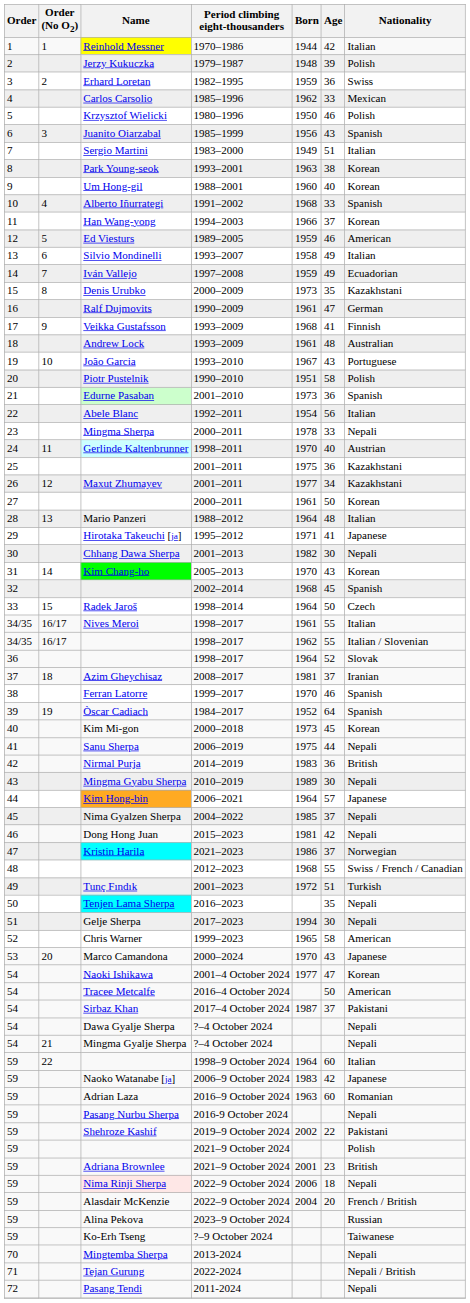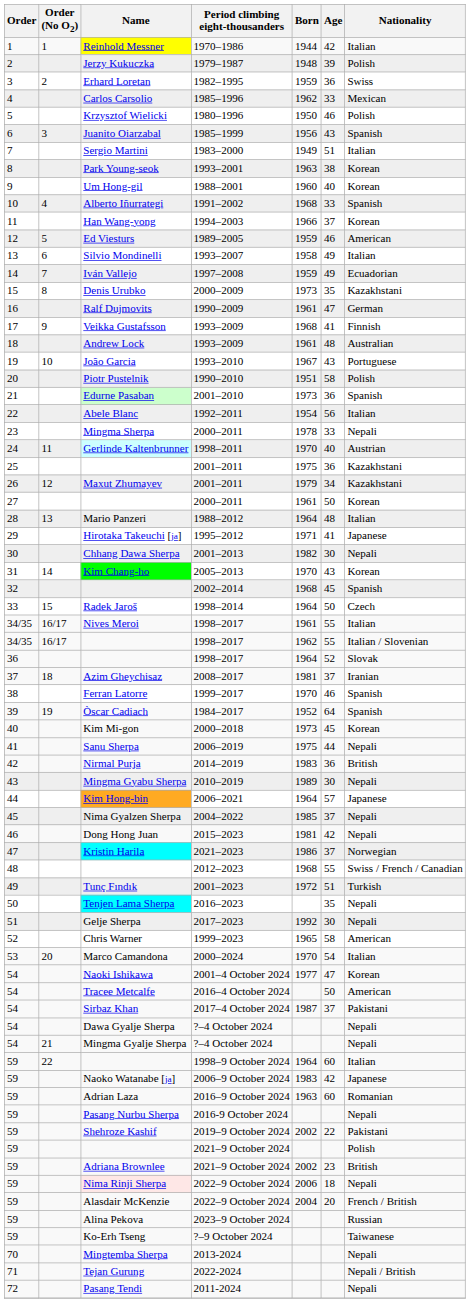 <table class="wikitable sortable">
 <tr>
 <th>Order</th>
 <th>Order<br>(No O<sub>2</sub>)</th>
 <th>Name</th>
 <th>Period climbing<br>eight-thousanders</th>
 <th>Born</th>
 <th>Age</th>
 <th>Nationality</th>
 </tr>
 <tr>
 <td>1</td>
 <td>1</td>
 <td style="background:#ff0;text-align:left"><a href='#'>Reinhold Messner</a></td>
 <td>1970–1986</td>
 <td>1944</td>
 <td>42</td>
 <td> Italian</td>
 </tr>
 <tr style="background:#efefef;">
 <td>2</td>
 <td></td>
 <td><a href='#'>Jerzy Kukuczka</a></td>
 <td>1979–1987</td>
 <td>1948</td>
 <td>39</td>
 <td> Polish</td>
 </tr>
 <tr style="background:#fff;">
 <td>3</td>
 <td>2</td>
 <td><a href='#'>Erhard Loretan</a></td>
 <td>1982–1995</td>
 <td>1959</td>
 <td>36</td>
 <td> Swiss</td>
 </tr>
 <tr style="background:#efefef;">
 <td>4</td>
 <td></td>
 <td><a href='#'>Carlos Carsolio</a></td>
 <td>1985–1996</td>
 <td>1962</td>
 <td>33</td>
 <td> Mexican</td>
 </tr>
 <tr style="background:#fff;">
 <td>5</td>
 <td></td>
 <td><a href='#'>Krzysztof Wielicki</a></td>
 <td>1980–1996</td>
 <td>1950</td>
 <td>46</td>
 <td> Polish</td>
 </tr>
 <tr style="background:#efefef;">
 <td>6</td>
 <td>3</td>
 <td><a href='#'>Juanito Oiarzabal</a></td>
 <td>1985–1999</td>
 <td>1956</td>
 <td>43</td>
 <td> Spanish</td>
 </tr>
 <tr style="background:#fff;">
 <td>7</td>
 <td></td>
 <td><a href='#'>Sergio Martini</a></td>
 <td>1983–2000</td>
 <td>1949</td>
 <td>51</td>
 <td> Italian</td>
 </tr>
 <tr style="background:#efefef;">
 <td>8</td>
 <td></td>
 <td><a href='#'>Park Young-seok</a></td>
 <td>1993–2001</td>
 <td>1963</td>
 <td>38</td>
 <td> Korean</td>
 </tr>
 <tr style="background:#fff;">
 <td>9</td>
 <td></td>
 <td><a href='#'>Um Hong-gil</a></td>
 <td>1988–2001</td>
 <td>1960</td>
 <td>40</td>
 <td> Korean</td>
 </tr>
 <tr style="background:#efefef;">
 <td>10</td>
 <td>4</td>
 <td><a href='#'>Alberto Iñurrategi</a></td>
 <td>1991–2002</td>
 <td>1968</td>
 <td>33</td>
 <td> Spanish</td>
 </tr>
 <tr style="background:#fff;">
 <td>11</td>
 <td></td>
 <td><a href='#'>Han Wang-yong</a></td>
 <td>1994–2003</td>
 <td>1966</td>
 <td>37</td>
 <td> Korean</td>
 </tr>
 <tr style="background:#efefef;">
 <td>12</td>
 <td>5</td>
 <td><a href='#'>Ed Viesturs</a></td>
 <td>1989–2005</td>
 <td>1959</td>
 <td>46</td>
 <td> American</td>
 </tr>
 <tr style="background:#fff;">
 <td>13</td>
 <td>6</td>
 <td><a href='#'>Silvio Mondinelli</a></td>
 <td>1993–2007</td>
 <td>1958</td>
 <td>49</td>
 <td> Italian</td>
 </tr>
 <tr style="background:#efefef;">
 <td>14</td>
 <td>7</td>
 <td><a href='#'>Iván Vallejo</a></td>
 <td>1997–2008</td>
 <td>1959</td>
 <td>49</td>
 <td> Ecuadorian</td>
 </tr>
 <tr style="background:#fff;">
 <td>15</td>
 <td>8</td>
 <td><a href='#'>Denis Urubko</a></td>
 <td>2000–2009</td>
 <td>1973</td>
 <td>35</td>
 <td> Kazakhstani</td>
 </tr>
 <tr style="background:#efefef;">
 <td>16</td>
 <td></td>
 <td><a href='#'>Ralf Dujmovits</a></td>
 <td>1990–2009</td>
 <td>1961</td>
 <td>47</td>
 <td> German</td>
 </tr>
 <tr style="background:#fff;">
 <td>17</td>
 <td>9</td>
 <td><a href='#'>Veikka Gustafsson</a></td>
 <td>1993–2009</td>
 <td>1968</td>
 <td>41</td>
 <td> Finnish</td>
 </tr>
 <tr style="background:#efefef;">
 <td>18</td>
 <td></td>
 <td><a href='#'>Andrew Lock</a></td>
 <td>1993–2009</td>
 <td>1961</td>
 <td>48</td>
 <td> Australian</td>
 </tr>
 <tr style="background:#fff;">
 <td>19</td>
 <td>10</td>
 <td><a href='#'>João Garcia</a></td>
 <td>1993–2010</td>
 <td>1967</td>
 <td>43</td>
 <td> Portuguese</td>
 </tr>
 <tr style="background:#efefef;">
 <td>20</td>
 <td></td>
 <td><a href='#'>Piotr Pustelnik</a></td>
 <td>1990–2010</td>
 <td>1951</td>
 <td>58</td>
 <td> Polish</td>
 </tr>
 <tr style="background:#fff;">
 <td>21</td>
 <td></td>
 <td style="background:#cfc;text-align:left"><a href='#'>Edurne Pasaban</a></td>
 <td>2001–2010</td>
 <td>1973</td>
 <td>36</td>
 <td> Spanish</td>
 </tr>
 <tr style="background:#efefef;">
 <td>22</td>
 <td></td>
 <td><a href='#'>Abele Blanc</a></td>
 <td>1992–2011</td>
 <td>1954</td>
 <td>56</td>
 <td> Italian</td>
 </tr>
 <tr style="background:#fff;">
 <td>23</td>
 <td></td>
 <td><a href='#'>Mingma Sherpa</a></td>
 <td>2000–2011</td>
 <td>1978</td>
 <td>33</td>
 <td> Nepali</td>
 </tr>
 <tr style="background:#efefef;">
 <td>24</td>
 <td>11</td>
 <td style="background:#cff;text-align:left"><a href='#'>Gerlinde Kaltenbrunner</a></td>
 <td>1998–2011</td>
 <td>1970</td>
 <td>40</td>
 <td> Austrian</td>
 </tr>
 <tr style="background:#fff;">
 <td>25</td>
 <td></td>
 <td></td>
 <td>2001–2011</td>
 <td>1975</td>
 <td>36</td>
 <td> Kazakhstani</td>
 </tr>
 <tr style="background:#efefef;">
 <td>26</td>
 <td>12</td>
 <td><a href='#'>Maxut Zhumayev</a></td>
 <td>2001–2011</td>
-<td>1977</td>
+<td>1979</td>
 <td>34</td>
 <td> Kazakhstani</td>
 </tr>
 <tr style="background:#fff;">
 <td>27</td>
 <td></td>
 <td></td>
 <td>2000–2011</td>
 <td>1961</td>
 <td>50</td>
 <td> Korean</td>
 </tr>
 <tr style="background:#efefef;">
 <td>28</td>
 <td>13</td>
 <td>Mario Panzeri</td>
 <td>1988–2012</td>
 <td>1964</td>
 <td>48</td>
 <td> Italian</td>
 </tr>
 <tr style="background:#fff;">
 <td>29</td>
 <td></td>
 <td><a href='#'>Hirotaka Takeuchi</a> [<small><a href='#'>ja</a></small>]</td>
 <td>1995–2012</td>
 <td>1971</td>
 <td>41</td>
 <td> Japanese</td>
 </tr>
 <tr style="background:#efefef;">
 <td>30</td>
 <td></td>
 <td><a href='#'>Chhang Dawa Sherpa</a></td>
 <td>2001–2013</td>
 <td>1982</td>
 <td>30</td>
 <td> Nepali</td>
 </tr>
 <tr style="background:#fff;">
 <td>31</td>
 <td>14</td>
 <td style="background:#0f0;text-align:left"><a href='#'>Kim Chang-ho</a></td>
 <td>2005–2013</td>
 <td>1970</td>
 <td>43</td>
 <td> Korean</td>
 </tr>
 <tr style="background:#efefef;">
 <td>32</td>
 <td></td>
 <td></td>
 <td>2002–2014</td>
 <td>1968</td>
 <td>45</td>
 <td> Spanish</td>
 </tr>
 <tr style="background:#fff;">
 <td>33</td>
 <td>15</td>
 <td><a href='#'>Radek Jaroš</a></td>
 <td>1998–2014</td>
 <td>1964</td>
 <td>50</td>
 <td> Czech</td>
 </tr>
 <tr>
 <td>34/35</td>
 <td>16/17</td>
 <td><a href='#'>Nives Meroi</a></td>
 <td>1998–2017</td>
 <td>1961</td>
 <td>55</td>
 <td> Italian</td>
 </tr>
 <tr>
 <td>34/35</td>
 <td>16/17</td>
 <td></td>
 <td>1998–2017</td>
 <td>1962</td>
 <td>55</td>
 <td> Italian /  Slovenian</td>
 </tr>
 <tr>
 <td>36</td>
 <td></td>
 <td></td>
 <td>1998–2017</td>
 <td>1964</td>
 <td>52</td>
 <td> Slovak</td>
 </tr>
 <tr>
 <td>37</td>
 <td>18</td>
 <td><a href='#'>Azim Gheychisaz</a></td>
 <td>2008–2017</td>
 <td>1981</td>
 <td>37</td>
 <td> Iranian</td>
 </tr>
 <tr style="background:#fff;">
 <td>38</td>
 <td></td>
 <td><a href='#'>Ferran Latorre</a></td>
 <td>1999–2017</td>
 <td>1970</td>
 <td>46</td>
 <td> Spanish</td>
 </tr>
 <tr>
 <td>39</td>
 <td>19</td>
 <td><a href='#'>Òscar Cadiach</a></td>
 <td>1984–2017</td>
 <td>1952</td>
 <td>64</td>
 <td> Spanish</td>
 </tr>
 <tr>
 <td>40</td>
 <td></td>
 <td>Kim Mi-gon</td>
 <td>2000–2018</td>
 <td>1973</td>
 <td>45</td>
 <td> Korean</td>
 </tr>
 <tr>
 <td>41</td>
 <td></td>
 <td><a href='#'>Sanu Sherpa</a></td>
 <td>2006–2019</td>
 <td>1975</td>
 <td>44</td>
 <td> Nepali</td>
 </tr>
 <tr>
 <td>42</td>
 <td></td>
 <td><a href='#'>Nirmal Purja</a></td>
 <td>2014–2019</td>
 <td>1983</td>
 <td>36</td>
 <td>British</td>
 </tr>
 <tr style="background:#efefef;">
 <td>43</td>
 <td></td>
 <td><a href='#'>Mingma Gyabu Sherpa</a></td>
 <td>2010–2019</td>
 <td>1989</td>
 <td>30</td>
 <td> Nepali</td>
 </tr>
 <tr style="background:#fff;">
 <td>44</td>
 <td></td>
 <td style="background:#fa2;text-align:left"><a href='#'>Kim Hong-bin</a></td>
 <td>2006–2021</td>
 <td>1964</td>
 <td>57</td>
 <td> Japanese</td>
 </tr>
 <tr style="background:#efefef;">
 <td>45</td>
 <td></td>
 <td>Nima Gyalzen Sherpa</td>
 <td>2004–2022</td>
 <td>1985</td>
 <td>37</td>
 <td> Nepali</td>
 </tr>
 <tr>
 <td>46</td>
 <td></td>
 <td>Dong Hong Juan</td>
 <td>2015–2023</td>
 <td>1981</td>
 <td>42</td>
 <td> Nepali</td>
 </tr>
 <tr style="background:#efefef;">
 <td>47</td>
 <td></td>
 <td style="background:#0ff;text-align:left"><a href='#'>Kristin Harila</a></td>
 <td>2021–2023</td>
 <td>1986</td>
 <td>37</td>
 <td> Norwegian</td>
 </tr>
 <tr style="background:#fff;">
 <td>48</td>
 <td></td>
 <td></td>
 <td>2012–2023</td>
 <td>1968</td>
 <td>55</td>
 <td> Swiss /  French /  Canadian</td>
 </tr>
 <tr style="background:#efefef;">
 <td>49</td>
 <td></td>
 <td><a href='#'>Tunç Fındık</a></td>
 <td>2001–2023</td>
 <td>1972</td>
 <td>51</td>
 <td> Turkish</td>
 </tr>
 <tr style="background:#fff;">
 <td>50</td>
 <td></td>
 <td style="background:#0ff;text-align:left"><a href='#'>Tenjen Lama Sherpa</a></td>
 <td>2016–2023</td>
 <td></td>
 <td>35</td>
 <td> Nepali</td>
 </tr>
 <tr style="background:#efefef;">
 <td>51</td>
 <td></td>
 <td>Gelje Sherpa</td>
 <td>2017–2023</td>
-<td>1994</td>
+<td>1992</td>
 <td>30</td>
 <td> Nepali</td>
 </tr>
 <tr style="background:#fff;">
 <td>52</td>
 <td></td>
 <td>Chris Warner</td>
 <td>1999–2023</td>
 <td>1965</td>
 <td>58</td>
 <td> American</td>
 </tr>
 <tr>
 <td>53</td>
 <td>20</td>
 <td>Marco Camandona</td>
 <td>2000–2024</td>
 <td>1970</td>
-<td>43</td>
-<td> Japanese</td>
+<td>54</td>
+<td> Italian</td>
 </tr>
 <tr>
 <td>54</td>
 <td></td>
 <td><a href='#'>Naoki Ishikawa</a></td>
 <td>2001–4 October 2024</td>
 <td>1977</td>
 <td>47</td>
 <td> Korean</td>
 </tr>
 <tr>
 <td>54</td>
 <td></td>
 <td><a href='#'>Tracee Metcalfe</a></td>
 <td>2016–4 October 2024</td>
 <td></td>
 <td>50</td>
 <td> American</td>
 </tr>
 <tr>
 <td>54</td>
 <td></td>
 <td><a href='#'>Sirbaz Khan</a></td>
 <td>2017–4 October 2024</td>
 <td>1987</td>
 <td>37</td>
 <td> Pakistani</td>
 </tr>
 <tr>
 <td>54</td>
 <td></td>
 <td>Dawa Gyalje Sherpa</td>
 <td>?–4 October 2024</td>
 <td></td>
 <td></td>
 <td> Nepali</td>
 </tr>
 <tr>
 <td>54</td>
 <td>21</td>
 <td>Mingma Gyalje Sherpa</td>
 <td>?–4 October 2024</td>
 <td></td>
 <td></td>
 <td> Nepali</td>
 </tr>
 <tr>
 <td>59</td>
 <td>22</td>
 <td></td>
 <td>1998–9 October 2024</td>
 <td>1964</td>
 <td>60</td>
 <td> Italian</td>
 </tr>
 <tr>
 <td>59</td>
 <td></td>
 <td>Naoko Watanabe [<small><a href='#'>ja</a></small>]</td>
 <td>2006–9 October 2024</td>
 <td>1983</td>
 <td>42</td>
 <td> Japanese</td>
 </tr>
 <tr>
 <td>59</td>
 <td></td>
 <td>Adrian Laza</td>
 <td>2016–9 October 2024</td>
 <td>1963</td>
 <td>60</td>
 <td> Romanian</td>
 </tr>
 <tr>
 <td>59</td>
 <td></td>
 <td><a href='#'>Pasang Nurbu Sherpa</a></td>
 <td>2016-9 October 2024</td>
 <td></td>
 <td></td>
 <td> Nepali</td>
 </tr>
 <tr>
 <td>59</td>
 <td></td>
 <td><a href='#'>Shehroze Kashif</a></td>
 <td>2019–9 October 2024</td>
 <td>2002</td>
 <td>22</td>
 <td> Pakistani</td>
 </tr>
 <tr>
 <td>59</td>
 <td></td>
 <td></td>
 <td>2021–9 October 2024</td>
 <td></td>
 <td></td>
 <td> Polish</td>
 </tr>
 <tr>
 <td>59</td>
 <td></td>
 <td><a href='#'>Adriana Brownlee</a></td>
 <td>2021–9 October 2024</td>
-<td>2001</td>
+<td>2002</td>
 <td>23</td>
 <td> British</td>
 </tr>
 <tr>
 <td>59</td>
 <td></td>
 <td style="background:#fee7e6;text-align:left"><a href='#'>Nima Rinji Sherpa</a></td>
 <td>2022–9 October 2024</td>
 <td>2006</td>
 <td>18</td>
 <td> Nepali</td>
 </tr>
 <tr>
 <td>59</td>
 <td></td>
 <td>Alasdair McKenzie</td>
 <td>2022–9 October 2024</td>
 <td>2004</td>
 <td>20</td>
 <td> French /  British</td>
 </tr>
 <tr>
 <td>59</td>
 <td></td>
 <td>Alina Pekova</td>
 <td>2023–9 October 2024</td>
 <td></td>
 <td></td>
 <td> Russian</td>
 </tr>
 <tr>
 <td>59</td>
 <td></td>
 <td>Ko-Erh Tseng</td>
 <td>?–9 October 2024</td>
 <td></td>
 <td></td>
 <td> Taiwanese</td>
 </tr>
 <tr>
 <td>70</td>
 <td></td>
 <td><a href='#'>Mingtemba Sherpa</a></td>
 <td>2013-2024</td>
 <td></td>
 <td></td>
 <td> Nepali</td>
 </tr>
 <tr>
 <td>71</td>
 <td></td>
 <td><a href='#'>Tejan Gurung</a></td>
 <td>2022-2024</td>
 <td></td>
 <td></td>
 <td> Nepali /  British</td>
 </tr>
 <tr>
 <td>72</td>
 <td></td>
 <td><a href='#'>Pasang Tendi</a></td>
 <td>2011-2024</td>
 <td></td>
 <td></td>
 <td> Nepali</td>
 </tr>
 <tr>
 </tr>
 </table>
